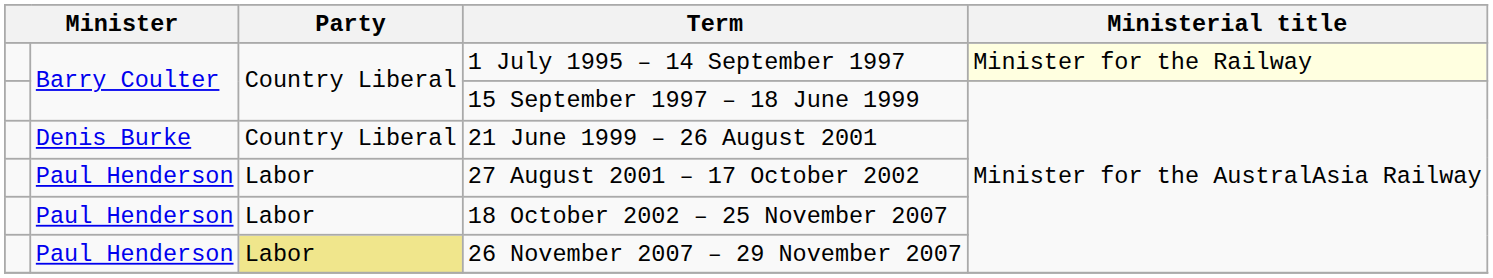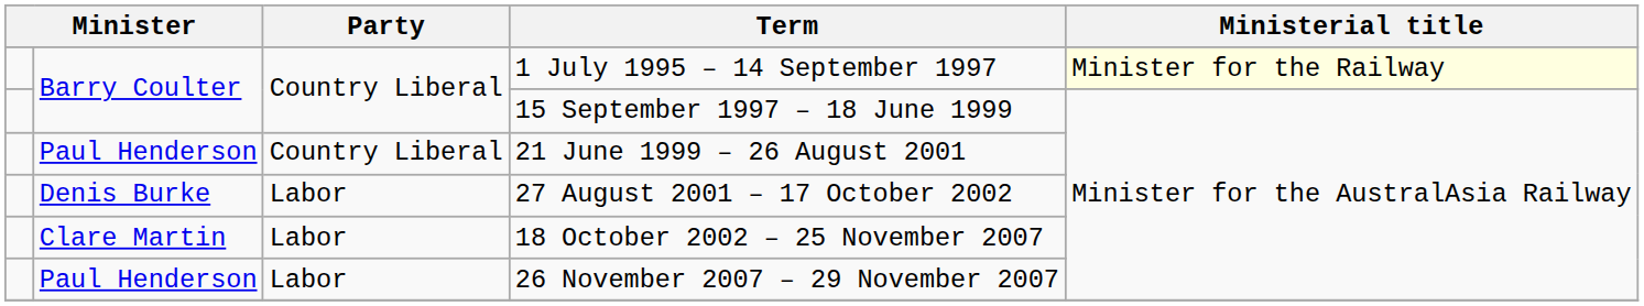 <table class="sortable wikitable">
 <tr>
 <th colspan=2>Minister</th>
 <th>Party</th>
 <th>Term </th>
 <th>Ministerial title</th>
 </tr>
 <tr>
 <td> </td>
 <td rowspan="2"><a href='#'>Barry Coulter</a></td>
 <td rowspan="2">Country Liberal</td>
 <td>1 July 1995 – 14 September 1997</td>
 <td style="background: lightyellow;">Minister for the Railway</td>
 </tr>
 <tr>
 <td> </td>
 <td>15 September 1997 – 18 June 1999</td>
 <td rowspan="5">Minister for the AustralAsia Railway</td>
 </tr>
 <tr>
 <td> </td>
-<td><a href='#'>Denis Burke</a></td>
+<td><a href='#'>Paul Henderson</a></td>
 <td>Country Liberal</td>
 <td>21 June 1999 – 26 August 2001</td>
 </tr>
 <tr>
 <td> </td>
-<td><a href='#'>Paul Henderson</a></td>
+<td><a href='#'>Denis Burke</a></td>
 <td>Labor</td>
 <td>27 August 2001 – 17 October 2002</td>
 </tr>
 <tr>
 <td> </td>
-<td><a href='#'>Paul Henderson</a></td>
+<td><a href='#'>Clare Martin</a></td>
 <td>Labor</td>
 <td>18 October 2002 – 25 November 2007</td>
 </tr>
 <tr>
 <td> </td>
 <td><a href='#'>Paul Henderson</a></td>
-<td style="background: khaki;">Labor</td>
+<td>Labor</td>
 <td>26 November 2007 – 29 November 2007</td>
 </tr>
 <tr>
 </tr>
 </table>
